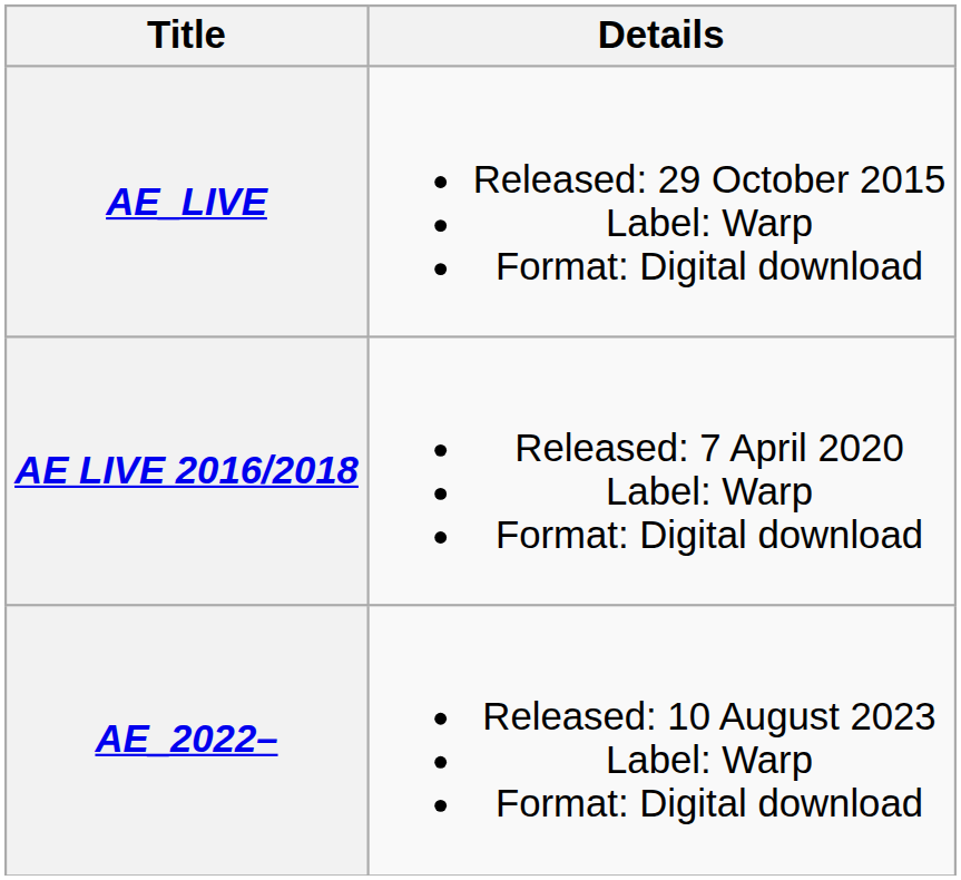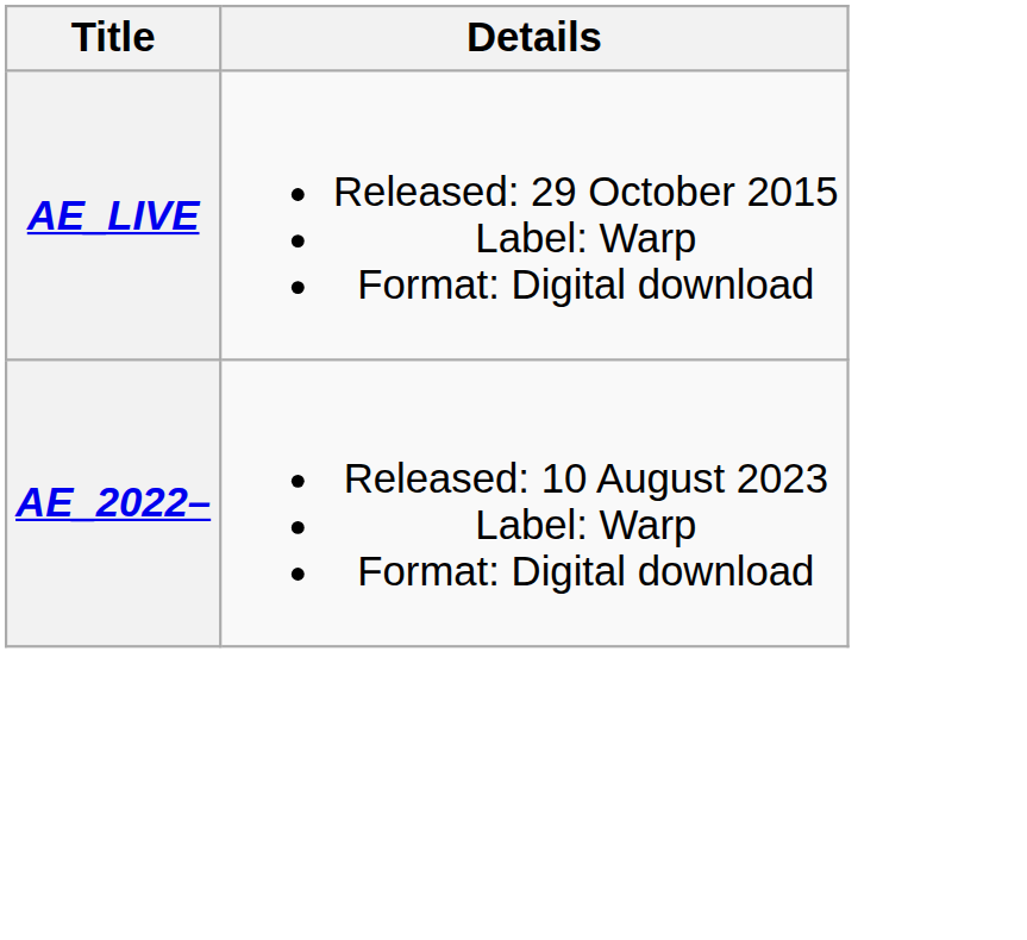 <table class="wikitable plainrowheaders" style="text-align:center;">
 <tr>
 <th rowspan="1">Title</th>
 <th rowspan="1">Details</th>
 </tr>
 <tr>
 <th scope="row"><em><a href='#'>AE_LIVE</a></em></th>
 <td><br><ul><li>Released: 29 October 2015</li><li>Label: Warp</li><li>Format: Digital download</li></ul></td>
 </tr>
 <tr>
-<th scope="row"><em><a href='#'>AE LIVE 2016/2018</a></em></th>
-<td><br><ul><li>Released: 7 April 2020</li><li>Label: Warp</li><li>Format: Digital download</li></ul></td>
-</tr>
-<tr>
 <th scope="row"><em><a href='#'>AE_2022–</a></em></th>
 <td><br><ul><li>Released: 10 August 2023</li><li>Label: Warp</li><li>Format: Digital download</li></ul></td>
 </tr>
 </table>
